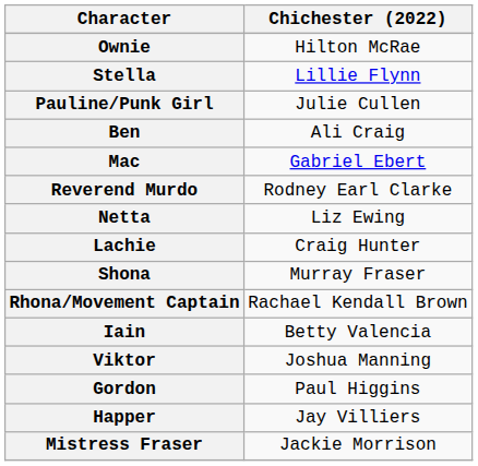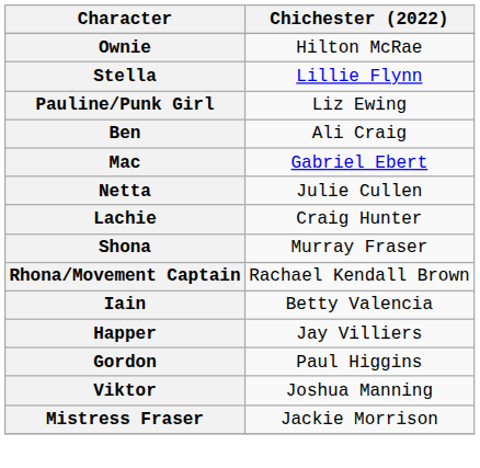 <table class="wikitable">
 <tr>
 <th scope="col">Character</th>
 <th scope="col" class="unsortable">Chichester (2022)</th>
 </tr>
 <tr>
 </tr>
 <tr>
 <th scope="row">Ownie</th>
 <td align="center" colspan="1">Hilton McRae</td>
 </tr>
 <tr>
 <th scope="row">Stella</th>
 <td align="center" colspan="1"><a href='#'>Lillie Flynn</a></td>
 </tr>
 <tr>
 <th scope="row">Pauline/Punk Girl</th>
-<td align="center" colspan="1">Julie Cullen</td>
+<td align="center" colspan="1">Liz Ewing</td>
 </tr>
 <tr>
 <th scope="row">Ben</th>
 <td align="center" colspan="1">Ali Craig</td>
 </tr>
 <tr>
 <th scope="row">Mac</th>
 <td align="center" colspan="1"><a href='#'>Gabriel Ebert</a></td>
 </tr>
 <tr>
-<th scope="row">Reverend Murdo</th>
-<td align="center" colspan="1">Rodney Earl Clarke</td>
-</tr>
-<tr>
 <th scope="row">Netta</th>
-<td align="center" colspan="1">Liz Ewing</td>
+<td align="center" colspan="1">Julie Cullen</td>
 </tr>
 <tr>
 <th scope="row">Lachie</th>
 <td align="center" colspan="1">Craig Hunter</td>
 </tr>
 <tr>
 <th scope="row">Shona</th>
 <td align="center" colspan="1">Murray Fraser</td>
 </tr>
 <tr>
 <th scope="row">Rhona/Movement Captain</th>
 <td align="center" colspan="1">Rachael Kendall Brown</td>
 </tr>
 <tr>
 <th scope="row">Iain</th>
 <td align="center" colspan="1">Betty Valencia</td>
 </tr>
 <tr>
-<th scope="row">Viktor</th>
-<td align="center" colspan="1">Joshua Manning</td>
+<th scope="row">Happer</th>
+<td align="center" colspan="1">Jay Villiers</td>
 </tr>
 <tr>
 <th scope="row">Gordon</th>
 <td align="center" colspan="1">Paul Higgins</td>
 </tr>
 <tr>
-<th scope="row">Happer</th>
-<td align="center" colspan="1">Jay Villiers</td>
+<th scope="row">Viktor</th>
+<td align="center" colspan="1">Joshua Manning</td>
 </tr>
 <tr>
 <th scope="row">Mistress Fraser</th>
 <td align="center" colspan="1">Jackie Morrison</td>
 </tr>
 <tr>
 </tr>
 </table>
